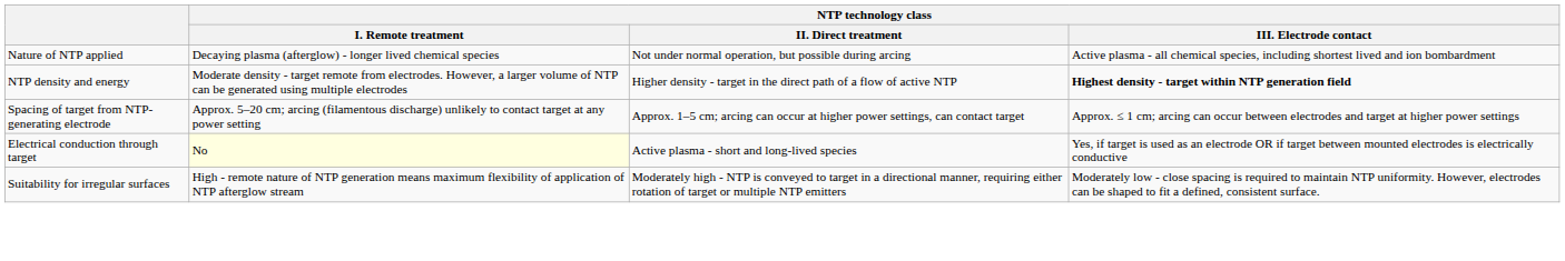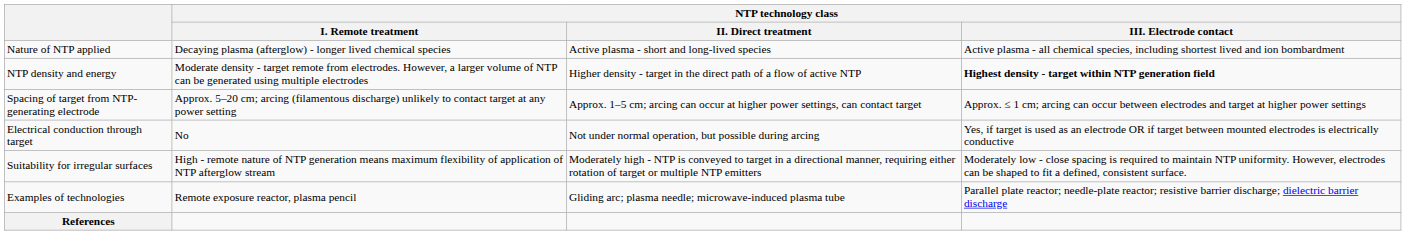 <table class="wikitable">
 <tr valign=top>
 <th rowspan=2></th>
 <th colspan=3>NTP technology class</th>
 </tr>
 <tr valign=top>
 <th>I. Remote treatment</th>
 <th>II. Direct treatment</th>
 <th>III. Electrode contact</th>
 </tr>
 <tr>
 <td>Nature of NTP applied</td>
 <td>Decaying plasma (afterglow) - longer lived chemical species</td>
-<td>Not under normal operation, but possible during arcing</td>
+<td>Active plasma - short and long-lived species</td>
 <td>Active plasma - all chemical species, including shortest lived and ion bombardment</td>
 </tr>
 <tr>
 <td>NTP density and energy</td>
 <td>Moderate density -  target remote from electrodes. However, a larger volume of NTP can be generated using multiple electrodes</td>
 <td>Higher density - target in the direct path of a flow of active NTP</td>
 <td><strong>Highest density - target within NTP generation field</strong></td>
 </tr>
 <tr>
 <td>Spacing of target from NTP-generating electrode</td>
 <td>Approx. 5–20 cm; arcing (filamentous discharge) unlikely to contact target at any power setting</td>
 <td>Approx. 1–5 cm; arcing can occur at higher power settings, can contact target</td>
 <td>Approx. ≤ 1 cm; arcing can occur between electrodes and target at higher power settings</td>
 </tr>
 <tr>
 <td>Electrical conduction through target</td>
-<td style="background: lightyellow;">No</td>
-<td>Active plasma - short and long-lived species</td>
+<td>No</td>
+<td>Not under normal operation, but possible during arcing</td>
 <td>Yes, if target is used as an electrode OR if target between mounted electrodes is electrically conductive</td>
 </tr>
 <tr>
 <td>Suitability for irregular surfaces</td>
 <td>High - remote nature of NTP generation means maximum flexibility of application of NTP afterglow stream</td>
 <td>Moderately high - NTP is conveyed to target in a directional manner, requiring either rotation of target or multiple NTP emitters</td>
 <td>Moderately low - close spacing is required to maintain NTP uniformity. However, electrodes can be shaped to fit a defined, consistent surface.</td>
 </tr>
+<tr>
+<td>Examples of technologies</td>
+<td>Remote exposure reactor, plasma pencil</td>
+<td>Gliding arc; plasma needle; microwave-induced plasma tube</td>
+<td>Parallel plate reactor; needle-plate reactor; resistive barrier discharge; <a href='#'>dielectric barrier discharge</a></td>
+</tr>
+<tr>
+<th>References</th>
+<td><br></td>
+<td></td>
+<td></td>
+</tr>
 </table>
